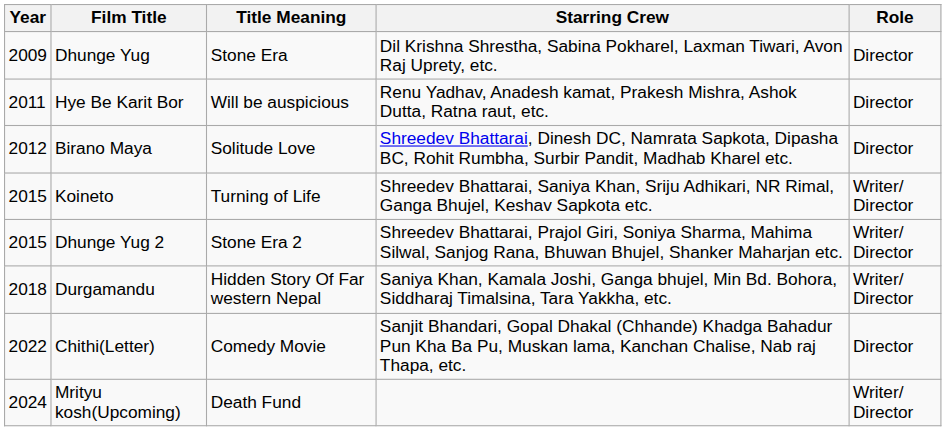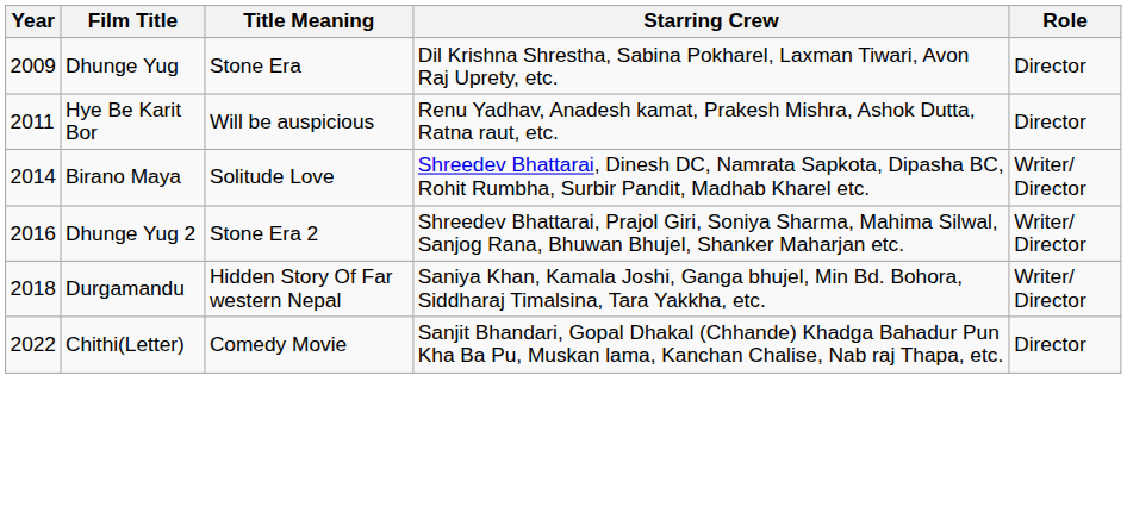 <table class="wikitable sortable">
 <tr>
 <th>Year</th>
 <th>Film Title</th>
 <th>Title Meaning</th>
 <th>Starring Crew</th>
 <th>Role</th>
 </tr>
 <tr>
 <td>2009</td>
 <td>Dhunge Yug</td>
 <td>Stone Era</td>
 <td>Dil Krishna Shrestha, Sabina Pokharel, Laxman Tiwari, Avon Raj Uprety, etc.</td>
 <td>Director</td>
 </tr>
 <tr>
 <td>2011</td>
 <td>Hye Be Karit Bor</td>
 <td>Will be auspicious</td>
 <td>Renu Yadhav, Anadesh kamat, Prakesh Mishra, Ashok Dutta, Ratna raut, etc.</td>
 <td>Director</td>
 </tr>
 <tr>
-<td>2012</td>
+<td>2014</td>
 <td>Birano Maya</td>
 <td>Solitude Love</td>
 <td><a href='#'>Shreedev Bhattarai</a>, Dinesh DC, Namrata Sapkota, Dipasha BC, Rohit Rumbha, Surbir Pandit, Madhab Kharel etc.</td>
-<td>Director</td>
-</tr>
-<tr>
-<td>2015</td>
-<td>Koineto</td>
-<td>Turning of Life</td>
-<td>Shreedev Bhattarai, Saniya Khan, Sriju Adhikari, NR Rimal, Ganga Bhujel, Keshav Sapkota etc.</td>
 <td>Writer/ Director</td>
 </tr>
 <tr>
-<td>2015</td>
+<td>2016</td>
 <td>Dhunge Yug 2</td>
 <td>Stone Era 2</td>
 <td>Shreedev Bhattarai, Prajol Giri, Soniya Sharma, Mahima Silwal, Sanjog Rana, Bhuwan Bhujel, Shanker Maharjan etc.</td>
 <td>Writer/ Director</td>
 </tr>
 <tr>
 <td>2018</td>
 <td>Durgamandu</td>
 <td>Hidden Story Of Far western Nepal</td>
 <td>Saniya Khan, Kamala Joshi, Ganga bhujel, Min Bd. Bohora, Siddharaj Timalsina, Tara Yakkha, etc.</td>
 <td>Writer/ Director</td>
 </tr>
 <tr>
 <td>2022</td>
 <td>Chithi(Letter)</td>
 <td>Comedy Movie</td>
 <td>Sanjit Bhandari, Gopal Dhakal (Chhande) Khadga Bahadur Pun Kha Ba Pu, Muskan lama, Kanchan Chalise, Nab raj Thapa, etc.</td>
 <td>Director</td>
 </tr>
-<tr>
-<td>2024</td>
-<td>Mrityu kosh(Upcoming)</td>
-<td>Death Fund</td>
-<td></td>
-<td>Writer/ Director</td>
-</tr>
 </table>
